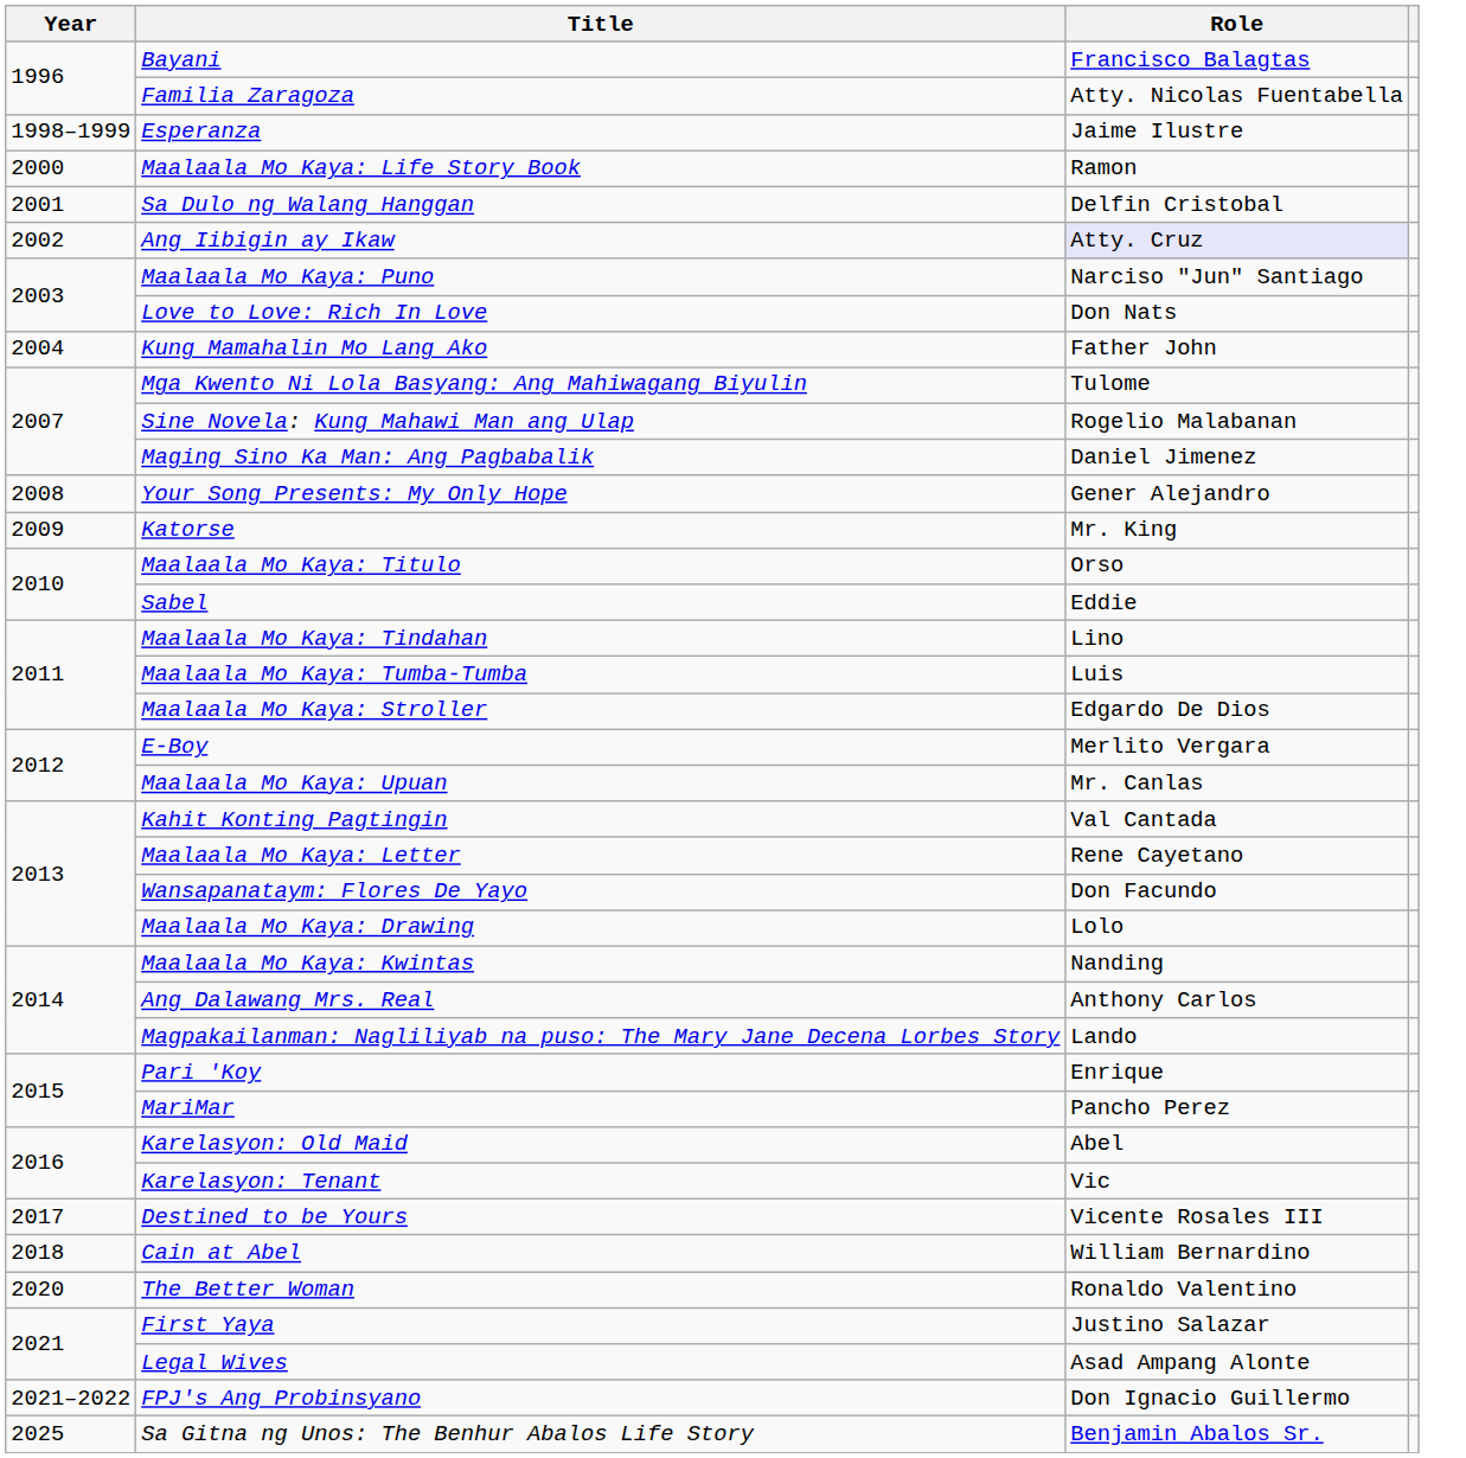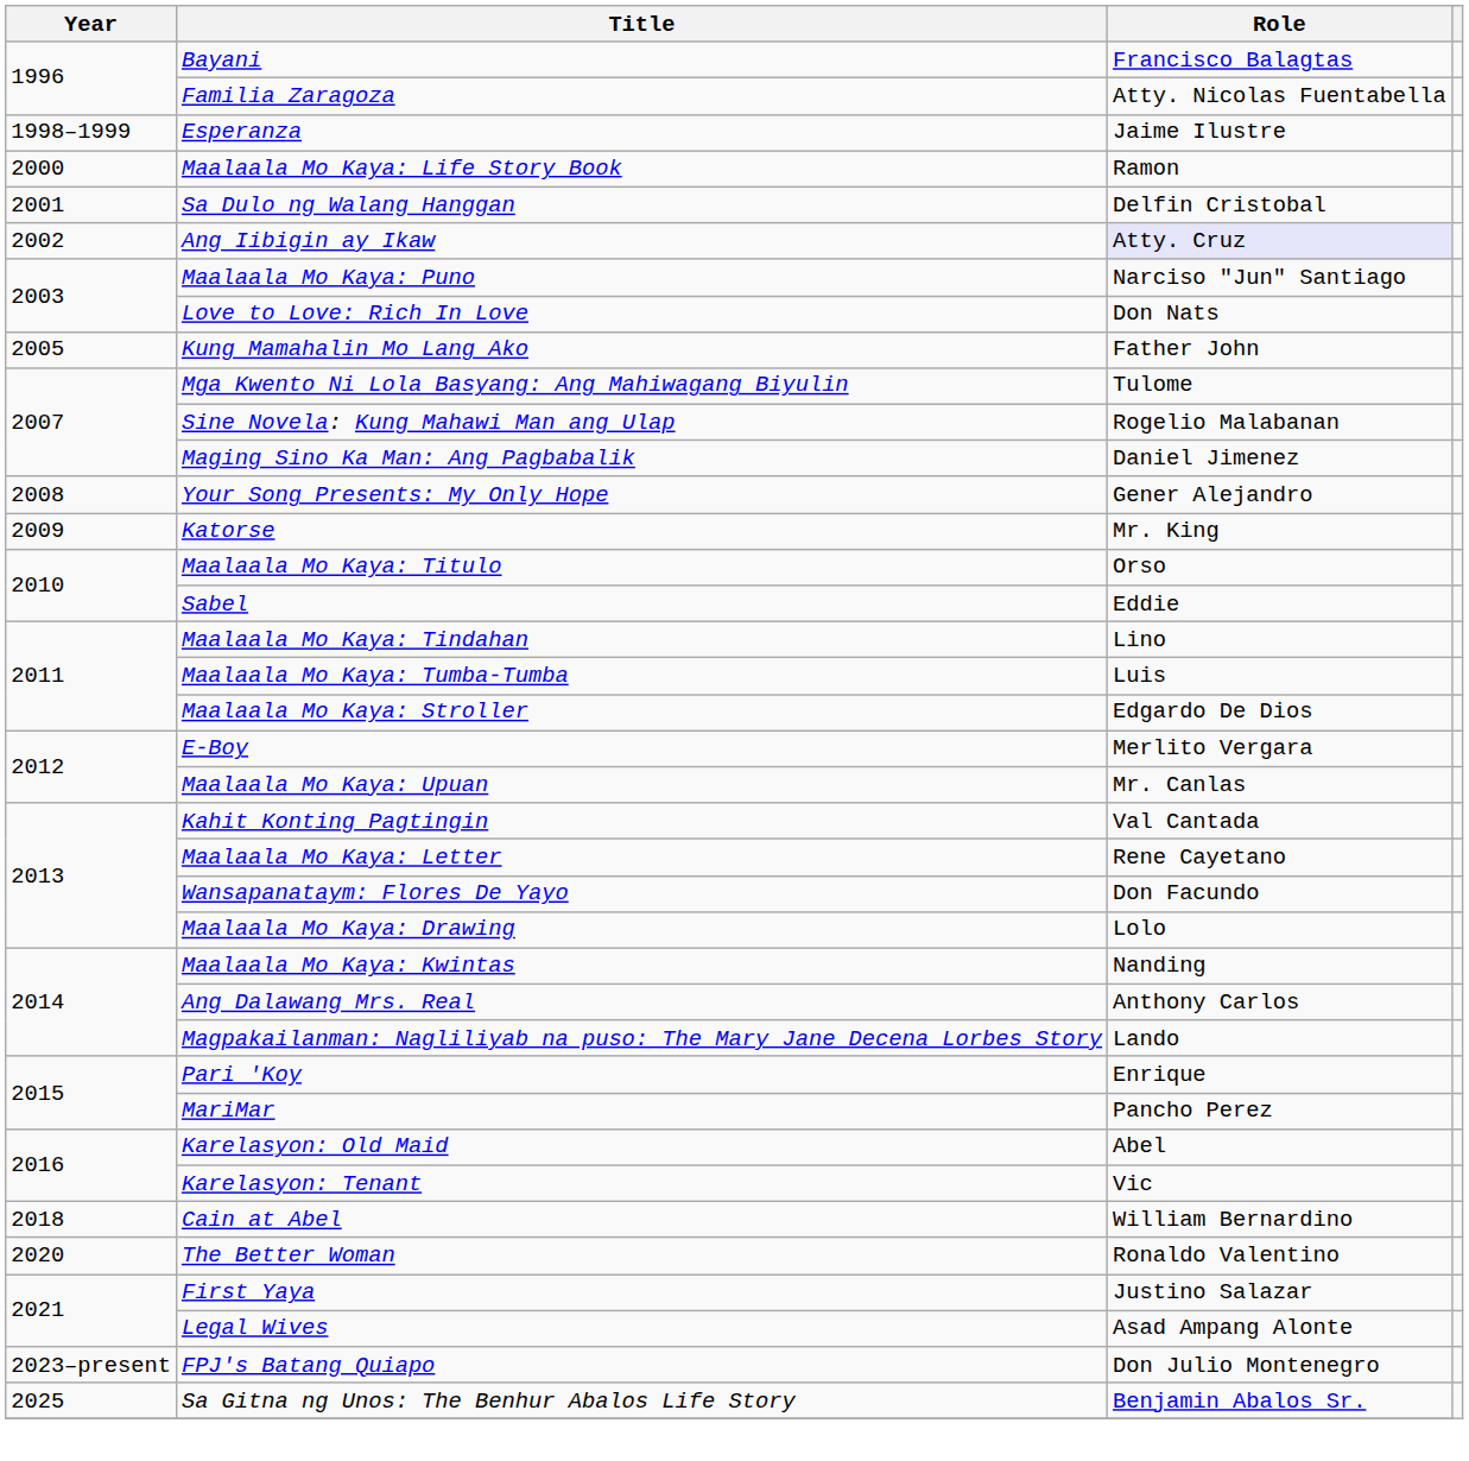 <table class="wikitable sortable">
 <tr>
 <th>Year</th>
 <th>Title</th>
 <th>Role</th>
 <th></th>
 </tr>
 <tr>
 <td rowspan="2">1996</td>
 <td><em><a href='#'>Bayani</a></em></td>
 <td><a href='#'>Francisco Balagtas</a></td>
 <td></td>
 </tr>
 <tr>
 <td><em><a href='#'>Familia Zaragoza</a></em></td>
 <td>Atty. Nicolas Fuentabella</td>
 <td></td>
 </tr>
 <tr>
 <td>1998–1999</td>
 <td><em><a href='#'>Esperanza</a></em></td>
 <td>Jaime Ilustre</td>
 <td></td>
 </tr>
 <tr>
 <td>2000</td>
 <td><em><a href='#'>Maalaala Mo Kaya: Life Story Book</a></em></td>
 <td>Ramon</td>
 <td></td>
 </tr>
 <tr>
 <td>2001</td>
 <td><em><a href='#'>Sa Dulo ng Walang Hanggan</a></em></td>
 <td>Delfin Cristobal</td>
 <td></td>
 </tr>
 <tr>
 <td>2002</td>
 <td><em><a href='#'>Ang Iibigin ay Ikaw</a></em></td>
 <td style="background: lavender;">Atty. Cruz</td>
 <td></td>
 </tr>
 <tr>
 <td rowspan="2">2003</td>
 <td><em><a href='#'>Maalaala Mo Kaya: Puno</a></em></td>
 <td>Narciso "Jun" Santiago</td>
 <td></td>
 </tr>
 <tr>
 <td><em><a href='#'>Love to Love: Rich In Love</a></em></td>
 <td>Don Nats</td>
 <td></td>
 </tr>
 <tr>
-<td>2004</td>
+<td>2005</td>
 <td><em><a href='#'>Kung Mamahalin Mo Lang Ako</a></em></td>
 <td>Father John</td>
 <td></td>
 </tr>
 <tr>
 <td rowspan="3">2007</td>
 <td><em><a href='#'>Mga Kwento Ni Lola Basyang: Ang Mahiwagang Biyulin</a></em></td>
 <td>Tulome</td>
 <td></td>
 </tr>
 <tr>
 <td><em><a href='#'>Sine Novela</a>: <a href='#'>Kung Mahawi Man ang Ulap</a></em></td>
 <td>Rogelio Malabanan</td>
 <td></td>
 </tr>
 <tr>
 <td><em><a href='#'>Maging Sino Ka Man: Ang Pagbabalik</a></em></td>
 <td>Daniel Jimenez</td>
 <td></td>
 </tr>
 <tr>
 <td>2008</td>
 <td><em><a href='#'>Your Song Presents: My Only Hope</a></em></td>
 <td>Gener Alejandro</td>
 <td></td>
 </tr>
 <tr>
 <td>2009</td>
 <td><em><a href='#'>Katorse</a></em></td>
 <td>Mr. King</td>
 <td></td>
 </tr>
 <tr>
 <td rowspan="2">2010</td>
 <td><em><a href='#'>Maalaala Mo Kaya: Titulo</a></em></td>
 <td>Orso</td>
 <td></td>
 </tr>
 <tr>
 <td><em><a href='#'>Sabel</a></em></td>
 <td>Eddie</td>
 <td></td>
 </tr>
 <tr>
 <td rowspan="3">2011</td>
 <td><em><a href='#'>Maalaala Mo Kaya: Tindahan</a></em></td>
 <td>Lino</td>
 <td></td>
 </tr>
 <tr>
 <td><em><a href='#'>Maalaala Mo Kaya: Tumba-Tumba</a></em></td>
 <td>Luis</td>
 <td></td>
 </tr>
 <tr>
 <td><em><a href='#'>Maalaala Mo Kaya: Stroller</a></em></td>
 <td>Edgardo De Dios</td>
 <td></td>
 </tr>
 <tr>
 <td rowspan="2">2012</td>
 <td><em><a href='#'>E-Boy</a></em></td>
 <td>Merlito Vergara</td>
 <td></td>
 </tr>
 <tr>
 <td><em><a href='#'>Maalaala Mo Kaya: Upuan</a></em></td>
 <td>Mr. Canlas</td>
 <td></td>
 </tr>
 <tr>
 <td rowspan="4">2013</td>
 <td><em><a href='#'>Kahit Konting Pagtingin</a></em></td>
 <td>Val Cantada</td>
 <td></td>
 </tr>
 <tr>
 <td><em><a href='#'>Maalaala Mo Kaya: Letter</a></em></td>
 <td>Rene Cayetano</td>
 <td></td>
 </tr>
 <tr>
 <td><em><a href='#'>Wansapanataym: Flores De Yayo</a></em></td>
 <td>Don Facundo</td>
 <td></td>
 </tr>
 <tr>
 <td><em><a href='#'>Maalaala Mo Kaya: Drawing</a></em></td>
 <td>Lolo</td>
 <td></td>
 </tr>
 <tr>
 <td rowspan="3">2014</td>
 <td><em><a href='#'>Maalaala Mo Kaya: Kwintas</a></em></td>
 <td>Nanding</td>
 <td></td>
 </tr>
 <tr>
 <td><em><a href='#'>Ang Dalawang Mrs. Real</a></em></td>
 <td>Anthony Carlos</td>
 <td></td>
 </tr>
 <tr>
 <td><em><a href='#'>Magpakailanman:  Nagliliyab na puso: The Mary Jane Decena Lorbes Story</a></em></td>
 <td>Lando</td>
 <td></td>
 </tr>
 <tr>
 <td rowspan="2">2015</td>
 <td><em><a href='#'>Pari 'Koy</a></em></td>
 <td>Enrique</td>
 <td></td>
 </tr>
 <tr>
 <td><em><a href='#'>MariMar</a></em></td>
 <td>Pancho Perez</td>
 <td></td>
 </tr>
 <tr>
 <td rowspan="2">2016</td>
 <td><em><a href='#'>Karelasyon: Old Maid</a></em></td>
 <td>Abel</td>
 <td></td>
 </tr>
 <tr>
 <td><em><a href='#'>Karelasyon: Tenant</a></em></td>
 <td>Vic</td>
 <td></td>
 </tr>
 <tr>
-<td>2017</td>
-<td><em><a href='#'>Destined to be Yours</a></em></td>
-<td>Vicente Rosales III</td>
-<td></td>
-</tr>
-<tr>
 <td>2018</td>
 <td><em><a href='#'>Cain at Abel</a></em></td>
 <td>William Bernardino</td>
 <td></td>
 </tr>
 <tr>
 <td>2020</td>
 <td><em><a href='#'>The Better Woman</a></em></td>
 <td>Ronaldo Valentino</td>
 <td></td>
 </tr>
 <tr>
 <td rowspan="2">2021</td>
 <td><em><a href='#'>First Yaya</a></em></td>
 <td>Justino Salazar</td>
 <td></td>
 </tr>
 <tr>
 <td><em><a href='#'>Legal Wives</a></em></td>
 <td>Asad Ampang Alonte</td>
 <td></td>
 </tr>
 <tr>
-<td>2021–2022</td>
-<td><em><a href='#'>FPJ's Ang Probinsyano</a></em></td>
-<td>Don Ignacio Guillermo</td>
+<td>2023–present</td>
+<td><em><a href='#'>FPJ's Batang Quiapo</a></em></td>
+<td>Don Julio Montenegro</td>
 <td></td>
 </tr>
 <tr>
 <td>2025</td>
 <td><em>Sa Gitna ng Unos: The Benhur Abalos Life Story</em></td>
 <td><a href='#'>Benjamin Abalos Sr.</a></td>
 </tr>
 <tr>
 </tr>
 </table>
